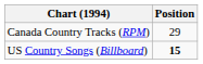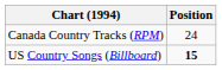 <table class="wikitable sortable">
 <tr>
 <th scope="col">Chart (1994)</th>
 <th scope="col">Position</th>
 </tr>
 <tr>
 <td>Canada Country Tracks (<em><a href='#'>RPM</a></em>)</td>
-<td align="center">29</td>
+<td align="center">24</td>
 </tr>
 <tr>
 <td>US <a href='#'>Country Songs</a> (<em><a href='#'>Billboard</a></em>)</td>
 <td align="center"><strong>15</strong></td>
 </tr>
 </table>
